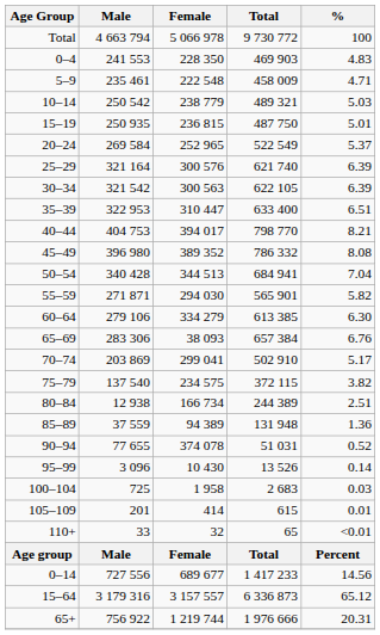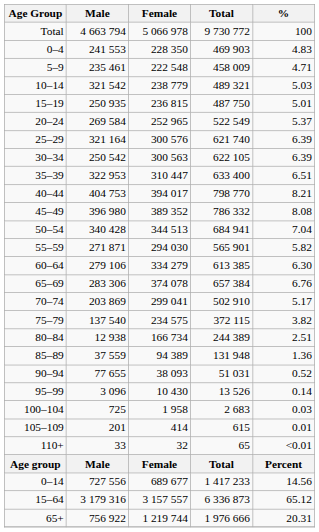 <table class="wikitable">
 <tr>
 <th width="80pt">Age Group</th>
 <th width="80pt">Male</th>
 <th width="80pt">Female</th>
 <th width="80pt">Total</th>
 <th width="80pt">%</th>
 </tr>
 <tr>
 <td align="right">Total</td>
 <td align="right">4 663 794</td>
 <td align="right">5 066 978</td>
 <td align="right">9 730 772</td>
 <td align="right">100</td>
 </tr>
 <tr>
 <td align="right">0–4</td>
 <td align="right">241 553</td>
 <td align="right">228 350</td>
 <td align="right">469 903</td>
 <td align="right">4.83</td>
 </tr>
 <tr>
 <td align="right">5–9</td>
 <td align="right">235 461</td>
 <td align="right">222 548</td>
 <td align="right">458 009</td>
 <td align="right">4.71</td>
 </tr>
 <tr>
 <td align="right">10–14</td>
-<td align="right">250 542</td>
+<td align="right">321 542</td>
 <td align="right">238 779</td>
 <td align="right">489 321</td>
 <td align="right">5.03</td>
 </tr>
 <tr>
 <td align="right">15–19</td>
 <td align="right">250 935</td>
 <td align="right">236 815</td>
 <td align="right">487 750</td>
 <td align="right">5.01</td>
 </tr>
 <tr>
 <td align="right">20–24</td>
 <td align="right">269 584</td>
 <td align="right">252 965</td>
 <td align="right">522 549</td>
 <td align="right">5.37</td>
 </tr>
 <tr>
 <td align="right">25–29</td>
 <td align="right">321 164</td>
 <td align="right">300 576</td>
 <td align="right">621 740</td>
 <td align="right">6.39</td>
 </tr>
 <tr>
 <td align="right">30–34</td>
-<td align="right">321 542</td>
+<td align="right">250 542</td>
 <td align="right">300 563</td>
 <td align="right">622 105</td>
 <td align="right">6.39</td>
 </tr>
 <tr>
 <td align="right">35–39</td>
 <td align="right">322 953</td>
 <td align="right">310 447</td>
 <td align="right">633 400</td>
 <td align="right">6.51</td>
 </tr>
 <tr>
 <td align="right">40–44</td>
 <td align="right">404 753</td>
 <td align="right">394 017</td>
 <td align="right">798 770</td>
 <td align="right">8.21</td>
 </tr>
 <tr>
 <td align="right">45–49</td>
 <td align="right">396 980</td>
 <td align="right">389 352</td>
 <td align="right">786 332</td>
 <td align="right">8.08</td>
 </tr>
 <tr>
 <td align="right">50–54</td>
 <td align="right">340 428</td>
 <td align="right">344 513</td>
 <td align="right">684 941</td>
 <td align="right">7.04</td>
 </tr>
 <tr>
 <td align="right">55–59</td>
 <td align="right">271 871</td>
 <td align="right">294 030</td>
 <td align="right">565 901</td>
 <td align="right">5.82</td>
 </tr>
 <tr>
 <td align="right">60–64</td>
 <td align="right">279 106</td>
 <td align="right">334 279</td>
 <td align="right">613 385</td>
 <td align="right">6.30</td>
 </tr>
 <tr>
 <td align="right">65–69</td>
 <td align="right">283 306</td>
-<td align="right">38 093</td>
+<td align="right">374 078</td>
 <td align="right">657 384</td>
 <td align="right">6.76</td>
 </tr>
 <tr>
 <td align="right">70–74</td>
 <td align="right">203 869</td>
 <td align="right">299 041</td>
 <td align="right">502 910</td>
 <td align="right">5.17</td>
 </tr>
 <tr>
 <td align="right">75–79</td>
 <td align="right">137 540</td>
 <td align="right">234 575</td>
 <td align="right">372 115</td>
 <td align="right">3.82</td>
 </tr>
 <tr>
 <td align="right">80–84</td>
 <td align="right">12 938</td>
 <td align="right">166 734</td>
 <td align="right">244 389</td>
 <td align="right">2.51</td>
 </tr>
 <tr>
 <td align="right">85–89</td>
 <td align="right">37 559</td>
 <td align="right">94 389</td>
 <td align="right">131 948</td>
 <td align="right">1.36</td>
 </tr>
 <tr>
 <td align="right">90–94</td>
 <td align="right">77 655</td>
-<td align="right">374 078</td>
+<td align="right">38 093</td>
 <td align="right">51 031</td>
 <td align="right">0.52</td>
 </tr>
 <tr>
 <td align="right">95–99</td>
 <td align="right">3 096</td>
 <td align="right">10 430</td>
 <td align="right">13 526</td>
 <td align="right">0.14</td>
 </tr>
 <tr>
 <td align="right">100–104</td>
 <td align="right">725</td>
 <td align="right">1 958</td>
 <td align="right">2 683</td>
 <td align="right">0.03</td>
 </tr>
 <tr>
 <td align="right">105–109</td>
 <td align="right">201</td>
 <td align="right">414</td>
 <td align="right">615</td>
 <td align="right">0.01</td>
 </tr>
 <tr>
 <td align="right">110+</td>
 <td align="right">33</td>
 <td align="right">32</td>
 <td align="right">65</td>
 <td align="right"><0.01</td>
 </tr>
 <tr>
 <th width="50">Age group</th>
 <th width="80pt">Male</th>
 <th width="80">Female</th>
 <th width="80">Total</th>
 <th width="50">Percent</th>
 </tr>
 <tr>
 <td align="right">0–14</td>
 <td align="right">727 556</td>
 <td align="right">689 677</td>
 <td align="right">1 417 233</td>
 <td align="right">14.56</td>
 </tr>
 <tr>
 <td align="right">15–64</td>
 <td align="right">3 179 316</td>
 <td align="right">3 157 557</td>
 <td align="right">6 336 873</td>
 <td align="right">65.12</td>
 </tr>
 <tr>
 <td align="right">65+</td>
 <td align="right">756 922</td>
 <td align="right">1 219 744</td>
 <td align="right">1 976 666</td>
 <td align="right">20.31</td>
 </tr>
 <tr>
 </tr>
 </table>
